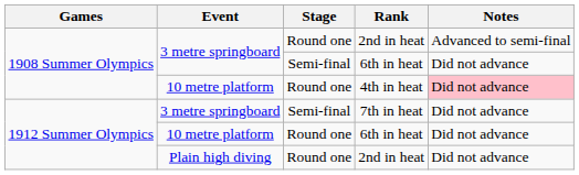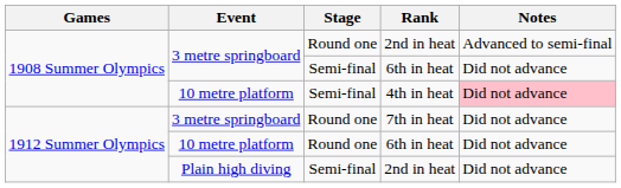 <table class="wikitable" style=" text-align:center;">
 <tr>
 <th>Games</th>
 <th>Event</th>
 <th>Stage</th>
 <th>Rank</th>
 <th>Notes</th>
 </tr>
 <tr>
 <td style="white-space: nowrap;" rowspan=3><a href='#'>1908 Summer Olympics</a></td>
 <td style="white-space: nowrap;" rowspan=2><a href='#'>3 metre springboard</a></td>
 <td>Round one</td>
 <td style="white-space: nowrap;">2nd in heat</td>
 <td align=left>Advanced to semi-final</td>
 </tr>
 <tr>
 <td style="white-space: nowrap;">Semi-final</td>
 <td style="white-space: nowrap;">6th in heat</td>
 <td align=left>Did not advance</td>
 </tr>
 <tr>
 <td style="white-space: nowrap;"><a href='#'>10 metre platform</a></td>
-<td>Round one</td>
+<td style="white-space: nowrap;">Semi-final</td>
 <td style="white-space: nowrap;">4th in heat</td>
 <td align=left style="background: pink;">Did not advance</td>
 </tr>
 <tr>
 <td style="white-space: nowrap;" rowspan=3><a href='#'>1912 Summer Olympics</a></td>
 <td style="white-space: nowrap;"><a href='#'>3 metre springboard</a></td>
-<td style="white-space: nowrap;">Semi-final</td>
+<td style="white-space: nowrap;">Round one</td>
 <td style="white-space: nowrap;">7th in heat</td>
 <td align=left>Did not advance</td>
 </tr>
 <tr>
 <td style="white-space: nowrap;"><a href='#'>10 metre platform</a></td>
 <td style="white-space: nowrap;">Round one</td>
 <td style="white-space: nowrap;">6th in heat</td>
 <td align=left>Did not advance</td>
 </tr>
 <tr>
 <td style="white-space: nowrap;"><a href='#'>Plain high diving</a></td>
-<td style="white-space: nowrap;">Round one</td>
+<td style="white-space: nowrap;">Semi-final</td>
 <td style="white-space: nowrap;">2nd in heat</td>
 <td align=left>Did not advance</td>
 </tr>
 </table>
